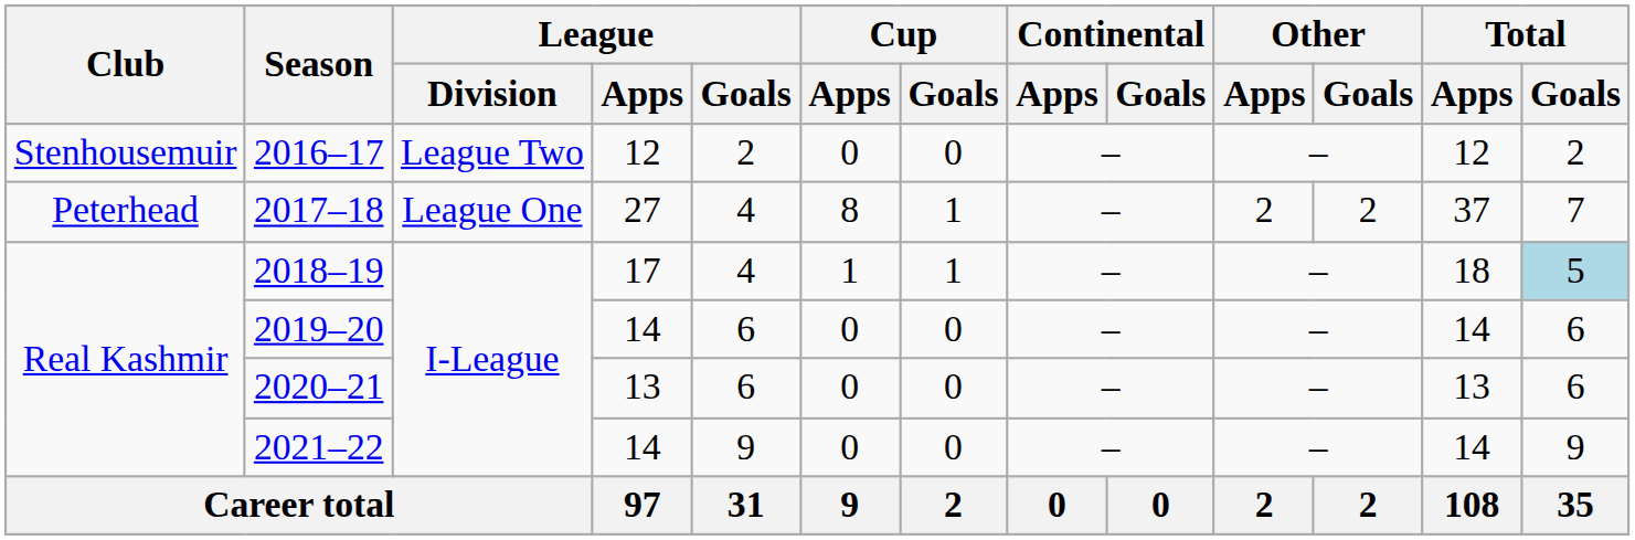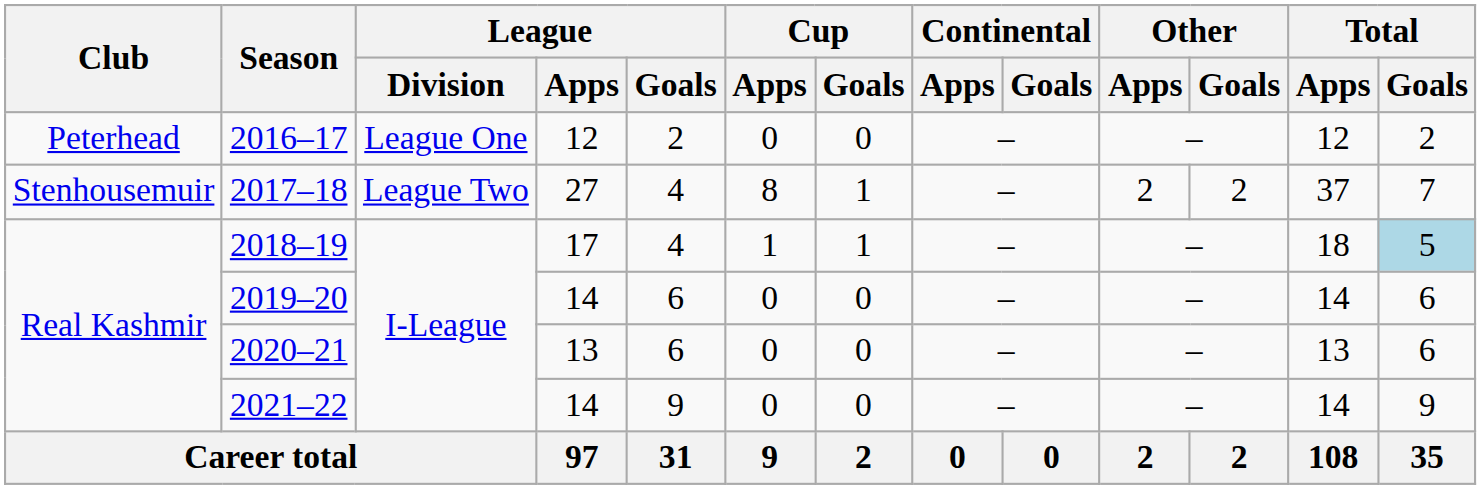 <table class="wikitable" style="text-align: center">
 <tr>
 <th rowspan="2">Club</th>
 <th rowspan="2">Season</th>
 <th colspan="3">League</th>
 <th colspan="2">Cup</th>
 <th colspan="2">Continental</th>
 <th colspan="2">Other</th>
 <th colspan="2">Total</th>
 </tr>
 <tr>
 <th>Division</th>
 <th>Apps</th>
 <th>Goals</th>
 <th>Apps</th>
 <th>Goals</th>
 <th>Apps</th>
 <th>Goals</th>
 <th>Apps</th>
 <th>Goals</th>
 <th>Apps</th>
 <th>Goals</th>
 </tr>
 <tr>
-<td><a href='#'>Stenhousemuir</a></td>
+<td><a href='#'>Peterhead</a></td>
 <td><a href='#'>2016–17</a></td>
-<td><a href='#'>League Two</a></td>
+<td><a href='#'>League One</a></td>
 <td>12</td>
 <td>2</td>
 <td>0</td>
 <td>0</td>
 <td colspan="2">–</td>
 <td colspan="2">–</td>
 <td>12</td>
 <td>2</td>
 </tr>
 <tr>
-<td><a href='#'>Peterhead</a></td>
+<td><a href='#'>Stenhousemuir</a></td>
 <td><a href='#'>2017–18</a></td>
-<td><a href='#'>League One</a></td>
+<td><a href='#'>League Two</a></td>
 <td>27</td>
 <td>4</td>
 <td>8</td>
 <td>1</td>
 <td colspan="2">–</td>
 <td>2</td>
 <td>2</td>
 <td>37</td>
 <td>7</td>
 </tr>
 <tr>
 <td rowspan="4"><a href='#'>Real Kashmir</a></td>
 <td><a href='#'>2018–19</a></td>
 <td rowspan="4"><a href='#'>I-League</a></td>
 <td>17</td>
 <td>4</td>
 <td>1</td>
 <td>1</td>
 <td colspan="2">–</td>
 <td colspan="2">–</td>
 <td>18</td>
 <td style="background: lightblue;">5</td>
 </tr>
 <tr>
 <td><a href='#'>2019–20</a></td>
 <td>14</td>
 <td>6</td>
 <td>0</td>
 <td>0</td>
 <td colspan="2">–</td>
 <td colspan="2">–</td>
 <td>14</td>
 <td>6</td>
 </tr>
 <tr>
 <td><a href='#'>2020–21</a></td>
 <td>13</td>
 <td>6</td>
 <td>0</td>
 <td>0</td>
 <td colspan="2">–</td>
 <td colspan="2">–</td>
 <td>13</td>
 <td>6</td>
 </tr>
 <tr>
 <td><a href='#'>2021–22</a></td>
 <td>14</td>
 <td>9</td>
 <td>0</td>
 <td>0</td>
 <td colspan="2">–</td>
 <td colspan="2">–</td>
 <td>14</td>
 <td>9</td>
 </tr>
 <tr>
 <th colspan="3">Career total</th>
 <th>97</th>
 <th>31</th>
 <th>9</th>
 <th>2</th>
 <th>0</th>
 <th>0</th>
 <th>2</th>
 <th>2</th>
 <th>108</th>
 <th>35</th>
 </tr>
 </table>
